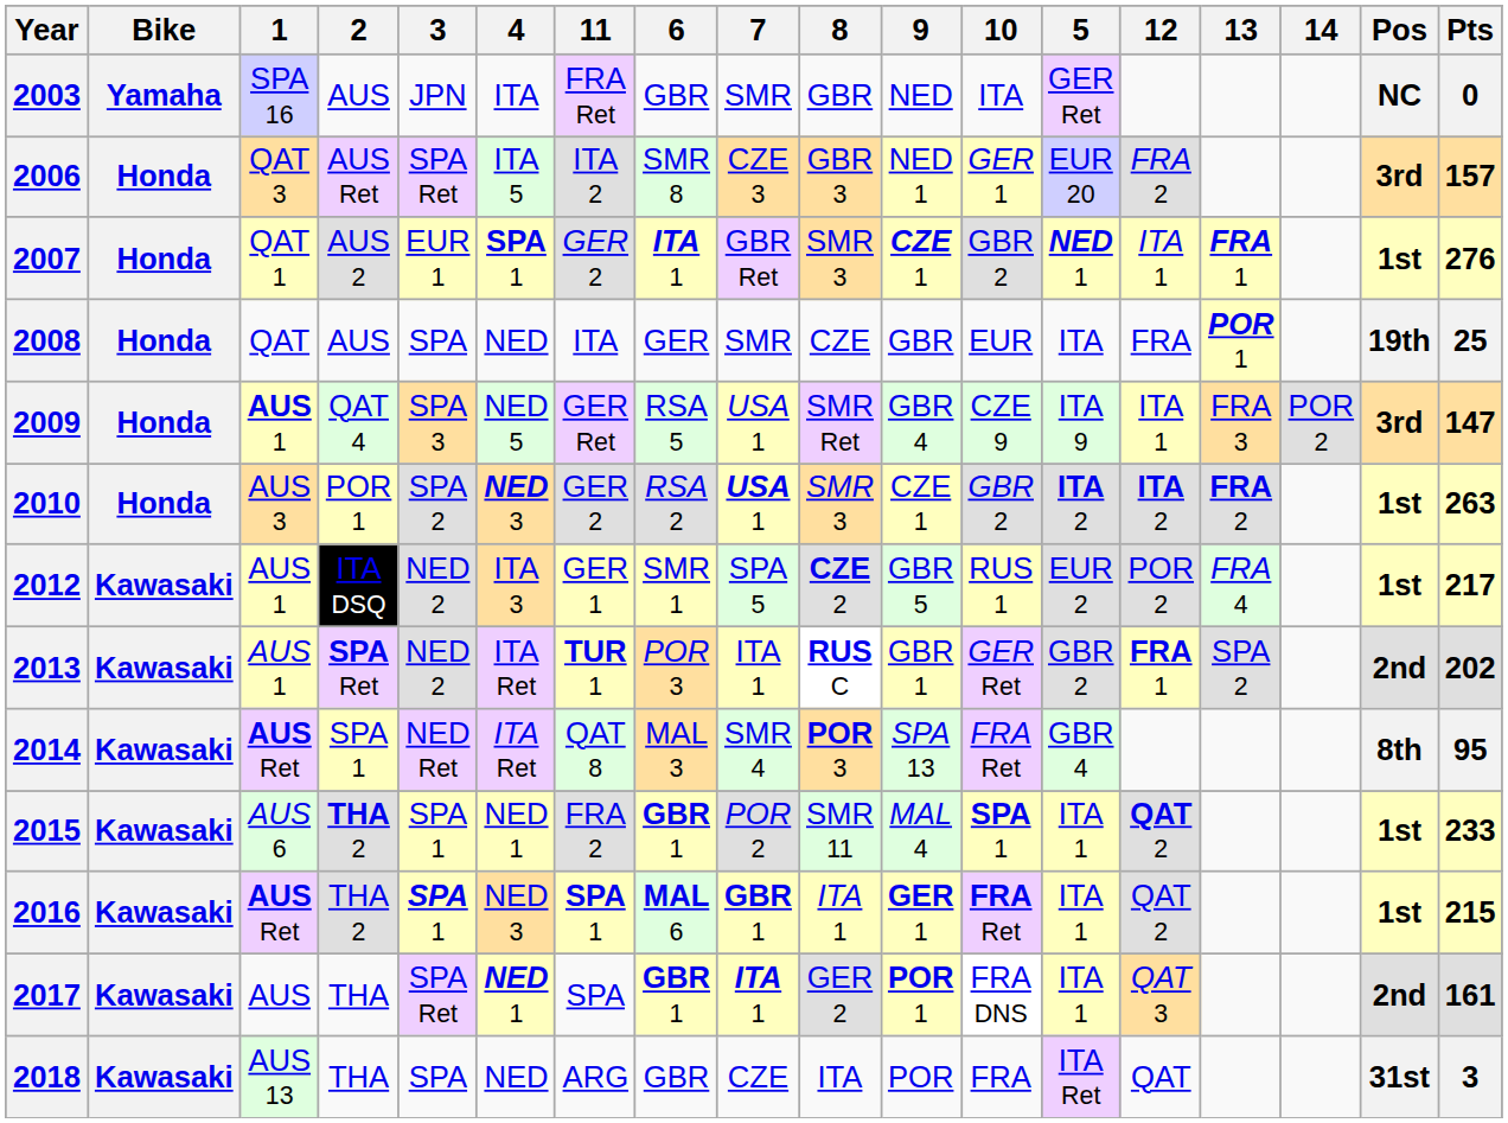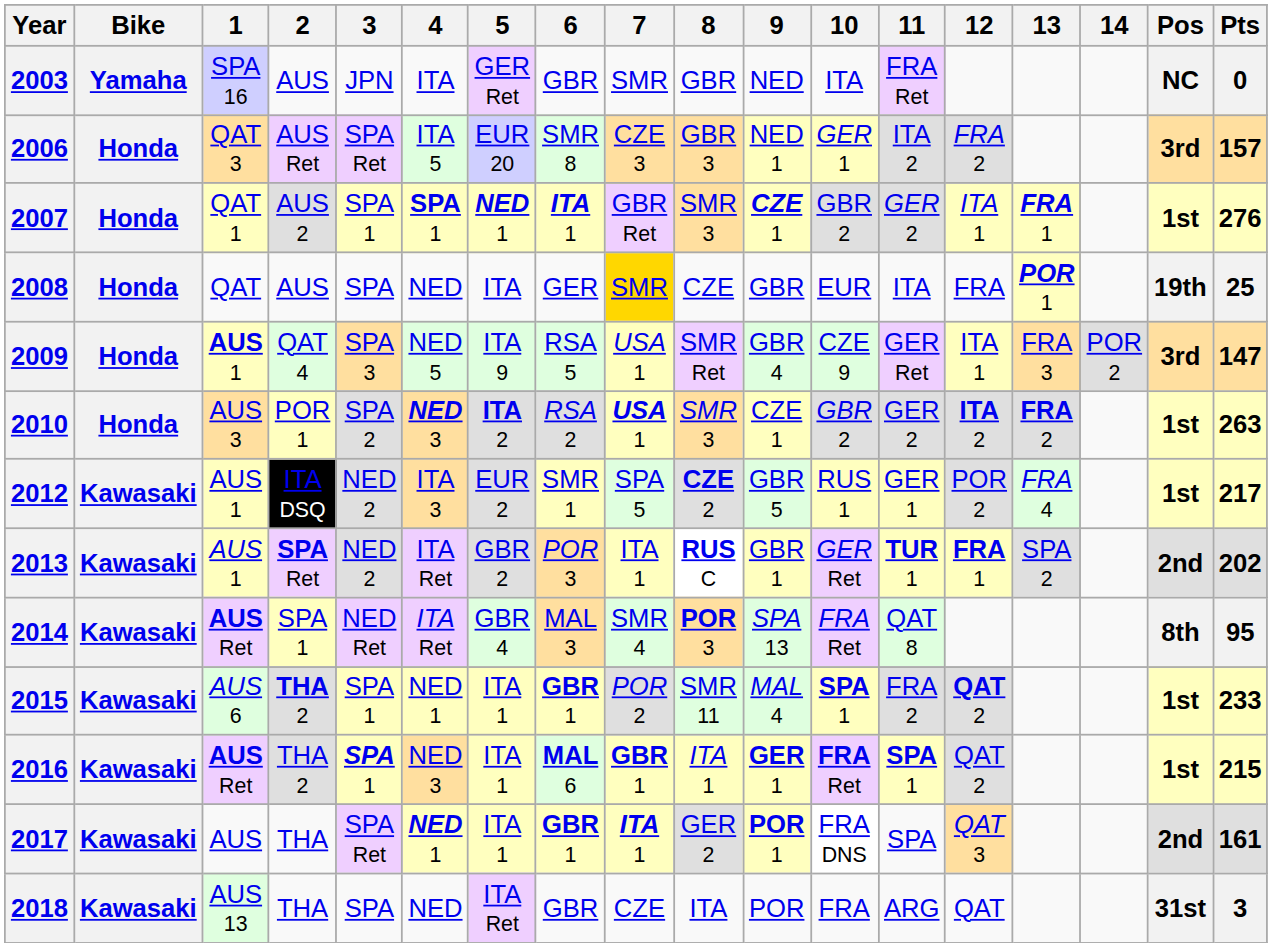 <table class="wikitable" style="text-align:center; font-size:90%">
 <tr>
 <th>Year</th>
 <th>Bike</th>
 <th>1</th>
 <th>2</th>
 <th>3</th>
 <th>4</th>
-<th>11</th>
+<th>5</th>
 <th>6</th>
 <th>7</th>
 <th>8</th>
 <th>9</th>
 <th>10</th>
-<th>5</th>
+<th>11</th>
 <th>12</th>
 <th>13</th>
 <th>14</th>
 <th>Pos</th>
 <th>Pts</th>
 </tr>
 <tr>
 <th><a href='#'>2003</a></th>
 <th><a href='#'>Yamaha</a></th>
 <td style="background:#cfcfff;"><a href='#'>SPA</a><br><small>16</small></td>
 <td><a href='#'>AUS</a></td>
 <td><a href='#'>JPN</a></td>
 <td><a href='#'>ITA</a></td>
-<td style="background:#efcfff;"><a href='#'>FRA</a><br><small>Ret</small></td>
+<td style="background:#efcfff;"><a href='#'>GER</a><br><small>Ret</small></td>
 <td><a href='#'>GBR</a></td>
 <td><a href='#'>SMR</a></td>
 <td><a href='#'>GBR</a></td>
 <td><a href='#'>NED</a></td>
 <td><a href='#'>ITA</a></td>
-<td style="background:#efcfff;"><a href='#'>GER</a><br><small>Ret</small></td>
+<td style="background:#efcfff;"><a href='#'>FRA</a><br><small>Ret</small></td>
 <td></td>
 <td></td>
 <td></td>
 <th>NC</th>
 <th>0</th>
 </tr>
 <tr>
 <th><a href='#'>2006</a></th>
 <th><a href='#'>Honda</a></th>
 <td style="background:#ffdf9f;"><a href='#'>QAT</a><br><small>3</small></td>
 <td style="background:#efcfff;"><a href='#'>AUS</a><br><small>Ret</small></td>
 <td style="background:#efcfff;"><a href='#'>SPA</a><br><small>Ret</small></td>
 <td style="background:#dfffdf;"><a href='#'>ITA</a><br><small>5</small></td>
-<td style="background:#dfdfdf;"><a href='#'>ITA</a><br><small>2</small></td>
+<td style="background:#cfcfff;"><a href='#'>EUR</a><br><small>20</small></td>
 <td style="background:#dfffdf;"><a href='#'>SMR</a><br><small>8</small></td>
 <td style="background:#ffdf9f;"><a href='#'>CZE</a><br><small>3</small></td>
 <td style="background:#ffdf9f;"><a href='#'>GBR</a><br><small>3</small></td>
 <td style="background:#ffffbf;"><a href='#'>NED</a><br><small>1</small></td>
 <td style="background:#ffffbf;"><em><a href='#'>GER</a></em><br><small>1</small></td>
-<td style="background:#cfcfff;"><a href='#'>EUR</a><br><small>20</small></td>
+<td style="background:#dfdfdf;"><a href='#'>ITA</a><br><small>2</small></td>
 <td style="background:#dfdfdf;"><em><a href='#'>FRA</a></em><br><small>2</small></td>
 <td></td>
 <td></td>
 <td style="background:#ffdf9f;"><strong>3rd</strong></td>
 <td style="background:#ffdf9f;"><strong>157</strong></td>
 </tr>
 <tr>
 <th><a href='#'>2007</a></th>
 <th><a href='#'>Honda</a></th>
 <td style="background:#ffffbf;"><a href='#'>QAT</a><br><small>1</small></td>
 <td style="background:#dfdfdf;"><a href='#'>AUS</a><br><small>2</small></td>
-<td style="background:#ffffbf;"><a href='#'>EUR</a><br><small>1</small></td>
+<td style="background:#FFFFBF;"><a href='#'>SPA</a><br><small>1</small></td>
 <td style="background:#ffffbf;"><strong><a href='#'>SPA</a></strong><br><small>1</small></td>
-<td style="background:#dfdfdf;"><em><a href='#'>GER</a></em><br><small>2</small></td>
+<td style="background:#ffffbf;"><strong><em><a href='#'>NED</a></em></strong><br><small>1</small></td>
 <td style="background:#ffffbf;"><strong><em><a href='#'>ITA</a></em></strong><br><small>1</small></td>
 <td style="background:#efcfff;"><a href='#'>GBR</a><br><small>Ret</small></td>
 <td style="background:#ffdf9f;"><a href='#'>SMR</a><br><small>3</small></td>
 <td style="background:#ffffbf;"><strong><em><a href='#'>CZE</a></em></strong><br><small>1</small></td>
 <td style="background:#dfdfdf;"><a href='#'>GBR</a><br><small>2</small></td>
-<td style="background:#ffffbf;"><strong><em><a href='#'>NED</a></em></strong><br><small>1</small></td>
+<td style="background:#dfdfdf;"><em><a href='#'>GER</a></em><br><small>2</small></td>
 <td style="background:#ffffbf;"><em><a href='#'>ITA</a></em><br><small>1</small></td>
 <td style="background:#ffffbf;"><strong><em><a href='#'>FRA</a></em></strong><br><small>1</small></td>
 <td></td>
 <td style="background:#ffffbf;"><strong>1st</strong></td>
 <td style="background:#ffffbf;"><strong>276</strong></td>
 </tr>
 <tr>
 <th><a href='#'>2008</a></th>
 <th><a href='#'>Honda</a></th>
 <td><a href='#'>QAT</a></td>
 <td><a href='#'>AUS</a></td>
 <td><a href='#'>SPA</a></td>
 <td><a href='#'>NED</a></td>
 <td><a href='#'>ITA</a></td>
 <td><a href='#'>GER</a></td>
-<td><a href='#'>SMR</a></td>
+<td style="background: gold;"><a href='#'>SMR</a></td>
 <td><a href='#'>CZE</a></td>
 <td><a href='#'>GBR</a></td>
 <td><a href='#'>EUR</a></td>
 <td><a href='#'>ITA</a></td>
 <td><a href='#'>FRA</a></td>
 <td style="background:#ffffbf;"><strong><em><a href='#'>POR</a></em></strong><br><small>1</small></td>
 <td></td>
 <th>19th</th>
 <th>25</th>
 </tr>
 <tr>
 <th><a href='#'>2009</a></th>
 <th><a href='#'>Honda</a></th>
 <td style="background:#ffffbf;"><strong><a href='#'>AUS</a></strong><br><small>1</small></td>
 <td style="background:#dfffdf;"><a href='#'>QAT</a><br><small>4</small></td>
 <td style="background:#ffdf9f;"><a href='#'>SPA</a><br><small>3</small></td>
 <td style="background:#dfffdf;"><a href='#'>NED</a><br><small>5</small></td>
-<td style="background:#efcfff;"><a href='#'>GER</a><br><small>Ret</small></td>
+<td style="background:#dfffdf;"><a href='#'>ITA</a><br><small>9</small></td>
 <td style="background:#dfffdf;"><a href='#'>RSA</a><br><small>5</small></td>
 <td style="background:#ffffbf;"><em><a href='#'>USA</a></em><br><small>1</small></td>
 <td style="background:#efcfff;"><a href='#'>SMR</a><br><small>Ret</small></td>
 <td style="background:#dfffdf;"><a href='#'>GBR</a><br><small>4</small></td>
 <td style="background:#dfffdf;"><a href='#'>CZE</a><br><small>9</small></td>
-<td style="background:#dfffdf;"><a href='#'>ITA</a><br><small>9</small></td>
+<td style="background:#efcfff;"><a href='#'>GER</a><br><small>Ret</small></td>
 <td style="background:#ffffbf;"><a href='#'>ITA</a><br><small>1</small></td>
 <td style="background:#ffdf9f;"><a href='#'>FRA</a><br><small>3</small></td>
 <td style="background:#dfdfdf;"><a href='#'>POR</a><br><small>2</small></td>
 <td style="background:#ffdf9f;"><strong>3rd</strong></td>
 <td style="background:#ffdf9f;"><strong>147</strong></td>
 </tr>
 <tr>
 <th><a href='#'>2010</a></th>
 <th><a href='#'>Honda</a></th>
 <td style="background:#ffdf9f;"><a href='#'>AUS</a><br><small>3</small></td>
 <td style="background:#ffffbf;"><a href='#'>POR</a><br><small>1</small></td>
 <td style="background:#dfdfdf;"><a href='#'>SPA</a><br><small>2</small></td>
 <td style="background:#ffdf9f;"><strong><em><a href='#'>NED</a></em></strong><br><small>3</small></td>
-<td style="background:#dfdfdf;"><a href='#'>GER</a><br><small>2</small></td>
+<td style="background:#dfdfdf;"><strong><a href='#'>ITA</a></strong><br><small>2</small></td>
 <td style="background:#dfdfdf;"><em><a href='#'>RSA</a></em><br><small>2</small></td>
 <td style="background:#ffffbf;"><strong><em><a href='#'>USA</a></em></strong><br><small>1</small></td>
 <td style="background:#ffdf9f;"><em><a href='#'>SMR</a></em><br><small>3</small></td>
 <td style="background:#ffffbf;"><a href='#'>CZE</a><br><small>1</small></td>
 <td style="background:#dfdfdf;"><em><a href='#'>GBR</a></em><br><small>2</small></td>
-<td style="background:#dfdfdf;"><strong><a href='#'>ITA</a></strong><br><small>2</small></td>
+<td style="background:#dfdfdf;"><a href='#'>GER</a><br><small>2</small></td>
 <td style="background:#dfdfdf;"><strong><a href='#'>ITA</a></strong><br><small>2</small></td>
 <td style="background:#dfdfdf;"><strong><a href='#'>FRA</a></strong><br><small>2</small></td>
 <td></td>
 <td style="background:#ffffbf;"><strong>1st</strong></td>
 <td style="background:#ffffbf;"><strong>263</strong></td>
 </tr>
 <tr>
 <th><a href='#'>2012</a></th>
 <th><a href='#'>Kawasaki</a></th>
 <td style="background:#ffffbf;"><a href='#'>AUS</a><br><small>1</small></td>
 <td style="background:#000000; color:white;"><a href='#'><span>ITA</span></a><br><small>DSQ</small></td>
 <td style="background:#dfdfdf;"><a href='#'>NED</a><br><small>2</small></td>
 <td style="background:#ffdf9f;"><a href='#'>ITA</a><br><small>3</small></td>
-<td style="background:#ffffbf;"><a href='#'>GER</a><br><small>1</small></td>
+<td style="background:#dfdfdf;"><a href='#'>EUR</a><br><small>2</small></td>
 <td style="background:#ffffbf;"><a href='#'>SMR</a><br><small>1</small></td>
 <td style="background:#dfffdf;"><a href='#'>SPA</a><br><small>5</small></td>
 <td style="background:#dfdfdf;"><strong><a href='#'>CZE</a></strong><br><small>2</small></td>
 <td style="background:#dfffdf;"><a href='#'>GBR</a><br><small>5</small></td>
 <td style="background:#ffffbf;"><a href='#'>RUS</a><br><small>1</small></td>
-<td style="background:#dfdfdf;"><a href='#'>EUR</a><br><small>2</small></td>
+<td style="background:#ffffbf;"><a href='#'>GER</a><br><small>1</small></td>
 <td style="background:#dfdfdf;"><a href='#'>POR</a><br><small>2</small></td>
 <td style="background:#dfffdf;"><em><a href='#'>FRA</a></em><br><small>4</small></td>
 <td></td>
 <td style="background:#ffffbf;"><strong>1st</strong></td>
 <td style="background:#ffffbf;"><strong>217</strong></td>
 </tr>
 <tr>
 <th><a href='#'>2013</a></th>
 <th><a href='#'>Kawasaki</a></th>
 <td style="background:#ffffbf;"><em><a href='#'>AUS</a></em><br><small>1</small></td>
 <td style="background:#efcfff;"><strong><a href='#'>SPA</a></strong><br><small>Ret</small></td>
 <td style="background:#dfdfdf;"><a href='#'>NED</a><br><small>2</small></td>
 <td style="background:#efcfff;"><a href='#'>ITA</a><br><small>Ret</small></td>
-<td style="background:#ffffbf;"><strong><a href='#'>TUR</a></strong><br><small>1</small></td>
+<td style="background:#dfdfdf;"><a href='#'>GBR</a><br><small>2</small></td>
 <td style="background:#ffdf9f;"><em><a href='#'>POR</a></em><br><small>3</small></td>
 <td style="background:#ffffbf;"><a href='#'>ITA</a><br><small>1</small></td>
 <td style="background:#ffffff;"><strong><a href='#'>RUS</a></strong><br><small>C</small></td>
 <td style="background:#ffffbf;"><a href='#'>GBR</a><br><small>1</small></td>
 <td style="background:#efcfff;"><em><a href='#'>GER</a></em><br><small>Ret</small></td>
-<td style="background:#dfdfdf;"><a href='#'>GBR</a><br><small>2</small></td>
+<td style="background:#ffffbf;"><strong><a href='#'>TUR</a></strong><br><small>1</small></td>
 <td style="background:#ffffbf;"><strong><a href='#'>FRA</a></strong><br><small>1</small></td>
 <td style="background:#dfdfdf;"><a href='#'>SPA</a><br><small>2</small></td>
 <td></td>
 <td style="background:#dfdfdf;"><strong>2nd</strong></td>
 <td style="background:#dfdfdf;"><strong>202</strong></td>
 </tr>
 <tr>
 <th><a href='#'>2014</a></th>
 <th><a href='#'>Kawasaki</a></th>
 <td style="background:#EFCFFF;"><strong><a href='#'>AUS</a></strong><br><small>Ret</small></td>
 <td style="background:#ffffbf;"><a href='#'>SPA</a><br><small>1</small></td>
 <td style="background:#EFCFFF;"><a href='#'>NED</a><br><small>Ret</small></td>
 <td style="background:#EFCFFF;"><em><a href='#'>ITA</a></em><br><small>Ret</small></td>
-<td style="background:#dfffdf;"><a href='#'>QAT</a><br><small>8</small></td>
+<td style="background:#dfffdf;"><a href='#'>GBR</a><br><small>4</small></td>
 <td style="background:#ffdf9f;"><a href='#'>MAL</a><br><small>3</small></td>
 <td style="background:#dfffdf;"><a href='#'>SMR</a><br><small>4</small></td>
 <td style="background:#ffdf9f;"><strong><a href='#'>POR</a></strong><br><small>3</small></td>
 <td style="background:#dfffdf;"><em><a href='#'>SPA</a></em><br><small>13</small></td>
 <td style="background:#EFCFFF;"><em><a href='#'>FRA</a></em><br><small>Ret</small></td>
-<td style="background:#dfffdf;"><a href='#'>GBR</a><br><small>4</small></td>
+<td style="background:#dfffdf;"><a href='#'>QAT</a><br><small>8</small></td>
 <td></td>
 <td></td>
 <td></td>
 <th>8th</th>
 <th>95</th>
 </tr>
 <tr>
 <th><a href='#'>2015</a></th>
 <th><a href='#'>Kawasaki</a></th>
 <td style="background:#DFFFDF;"><em><a href='#'>AUS</a></em><br><small>6</small></td>
 <td style="background:#DFDFDF;"><strong><a href='#'>THA</a></strong><br><small>2</small></td>
 <td style="background:#FFFFBF;"><a href='#'>SPA</a><br><small>1</small></td>
 <td style="background:#FFFFBF;"><a href='#'>NED</a><br><small>1</small></td>
-<td style="background:#DFDFDF;"><a href='#'>FRA</a><br><small>2</small></td>
+<td style="background:#FFFFBF;"><a href='#'>ITA</a><br><small>1</small></td>
 <td style="background:#FFFFBF;"><strong><a href='#'>GBR</a></strong><br><small>1</small></td>
 <td style="background:#DFDFDF;"><em><a href='#'>POR</a></em><br><small>2</small></td>
 <td style="background:#DFFFDF;"><a href='#'>SMR</a><br><small>11</small></td>
 <td style="background:#DFFFDF;"><em><a href='#'>MAL</a></em><br><small>4</small></td>
 <td style="background:#FFFFBF;"><strong><a href='#'>SPA</a></strong><br><small>1</small></td>
-<td style="background:#FFFFBF;"><a href='#'>ITA</a><br><small>1</small></td>
+<td style="background:#DFDFDF;"><a href='#'>FRA</a><br><small>2</small></td>
 <td style="background:#DFDFDF;"><strong><a href='#'>QAT</a></strong><br><small>2</small></td>
 <td></td>
 <td></td>
 <td style="background:#ffffbf;"><strong>1st</strong></td>
 <td style="background:#ffffbf;"><strong>233</strong></td>
 </tr>
 <tr>
 <th><a href='#'>2016</a></th>
 <th><a href='#'>Kawasaki</a></th>
 <td style="background:#EFCFFF;"><strong><a href='#'>AUS</a></strong><br><small>Ret</small></td>
 <td style="background:#DFDFDF;"><a href='#'>THA</a><br><small>2</small></td>
 <td style="background:#FFFFBF;"><strong><em><a href='#'>SPA</a></em></strong><br><small>1</small></td>
 <td style="background:#ffdf9f;"><a href='#'>NED</a><br><small>3</small></td>
-<td style="background:#ffffbf;"><strong><a href='#'>SPA</a></strong><br><small>1</small></td>
+<td style="background:#FFFFBF;"><a href='#'>ITA</a><br><small>1</small></td>
 <td style="background:#dfffdf;"><strong><a href='#'>MAL</a></strong><br><small>6</small></td>
 <td style="background:#ffffbf;"><strong><a href='#'>GBR</a></strong><br><small>1</small></td>
 <td style="background:#ffffbf;"><em><a href='#'>ITA</a></em><br><small>1</small></td>
 <td style="background:#ffffbf;"><strong><a href='#'>GER</a></strong><br><small>1</small></td>
 <td style="background:#EFCFFF;"><strong> <a href='#'>FRA</a></strong><br><small>Ret</small></td>
-<td style="background:#FFFFBF;"><a href='#'>ITA</a><br><small>1</small></td>
+<td style="background:#ffffbf;"><strong><a href='#'>SPA</a></strong><br><small>1</small></td>
 <td style="background:#DFDFDF;"><a href='#'>QAT</a><br><small>2</small></td>
 <td></td>
 <td></td>
 <td style="background:#ffffbf;"><strong>1st</strong></td>
 <td style="background:#ffffbf;"><strong>215</strong></td>
 </tr>
 <tr>
 <th><a href='#'>2017</a></th>
 <th><a href='#'>Kawasaki</a></th>
 <td><a href='#'>AUS</a></td>
 <td><a href='#'>THA</a></td>
 <td style="background:#EFCFFF;"><a href='#'>SPA</a><br><small>Ret</small></td>
 <td style="background:#ffffbf;"><strong><em><a href='#'>NED</a></em></strong><br><small>1</small></td>
-<td><a href='#'>SPA</a><br><small></small></td>
+<td style="background:#ffffbf;"><a href='#'>ITA</a><br><small>1</small></td>
 <td style="background:#ffffbf;"><strong><a href='#'>GBR</a></strong><br><small>1</small></td>
 <td style="background:#ffffbf;"><strong><em><a href='#'>ITA</a></em></strong><br><small>1</small></td>
 <td style="background:#dfdfdf;"><a href='#'>GER</a><br><small>2</small></td>
 <td style="background:#ffffbf;"><strong><a href='#'>POR</a></strong><br><small>1</small></td>
 <td style="background:#ffffff;"><a href='#'>FRA</a><br><small>DNS</small></td>
-<td style="background:#ffffbf;"><a href='#'>ITA</a><br><small>1</small></td>
+<td><a href='#'>SPA</a><br><small></small></td>
 <td style="background:#ffdf9f;"><em><a href='#'>QAT</a></em><br><small>3</small></td>
 <td></td>
 <td></td>
 <td style="background:#dfdfdf;"><strong>2nd</strong></td>
 <td style="background:#dfdfdf;"><strong>161</strong></td>
 </tr>
 <tr>
 <th><a href='#'>2018</a></th>
 <th><a href='#'>Kawasaki</a></th>
 <td style="background:#dfffdf;"><a href='#'>AUS</a><br><small>13</small></td>
 <td style="background:#;"><a href='#'>THA</a><br><small></small></td>
 <td style="background:#;"><a href='#'>SPA</a><br><small></small></td>
 <td style="background:#;"><a href='#'>NED</a><br><small></small></td>
-<td style="background:#;"><a href='#'>ARG</a><br><small></small></td>
+<td style="background:#efcfff;"><a href='#'>ITA</a><br><small>Ret</small></td>
 <td style="background:#;"><a href='#'>GBR</a><br><small></small></td>
 <td style="background:#;"><a href='#'>CZE</a><br><small></small></td>
 <td style="background:#;"><a href='#'>ITA</a><br><small></small></td>
 <td style="background:#;"><a href='#'>POR</a><br><small></small></td>
 <td style="background:#;"><a href='#'>FRA</a><br><small></small></td>
-<td style="background:#efcfff;"><a href='#'>ITA</a><br><small>Ret</small></td>
+<td style="background:#;"><a href='#'>ARG</a><br><small></small></td>
 <td style="background:#;"><a href='#'>QAT</a><br><small></small></td>
 <td></td>
 <td></td>
 <th style="background:#;">31st</th>
 <th style="background:#;">3</th>
 </tr>
 </table>
